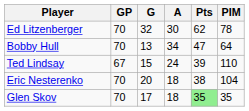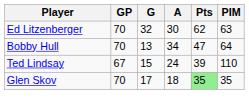 <table class="wikitable">
 <tr>
 <th bgcolor="#DDDDFF" width="40%">Player</th>
 <th bgcolor="#DDDDFF" width="10%">GP</th>
 <th bgcolor="#DDDDFF" width="10%">G</th>
 <th bgcolor="#DDDDFF" width="10%">A</th>
 <th bgcolor="#DDDDFF" width="10%">Pts</th>
 <th bgcolor="#DDDDFF" width="10%">PIM</th>
 </tr>
 <tr>
 <td><a href='#'>Ed Litzenberger</a></td>
 <td>70</td>
 <td>32</td>
 <td>30</td>
 <td>62</td>
-<td>78</td>
+<td>63</td>
 </tr>
 <tr>
 <td><a href='#'>Bobby Hull</a></td>
 <td>70</td>
 <td>13</td>
 <td>34</td>
 <td>47</td>
 <td>64</td>
 </tr>
 <tr>
 <td><a href='#'>Ted Lindsay</a></td>
 <td>67</td>
 <td>15</td>
 <td>24</td>
 <td>39</td>
 <td>110</td>
 </tr>
 <tr>
-<td><a href='#'>Eric Nesterenko</a></td>
-<td>70</td>
-<td>20</td>
-<td>18</td>
-<td>38</td>
-<td>104</td>
-</tr>
-<tr>
 <td><a href='#'>Glen Skov</a></td>
 <td>70</td>
 <td>17</td>
 <td>18</td>
 <td style="background: lightgreen;">35</td>
 <td>35</td>
 </tr>
 </table>
